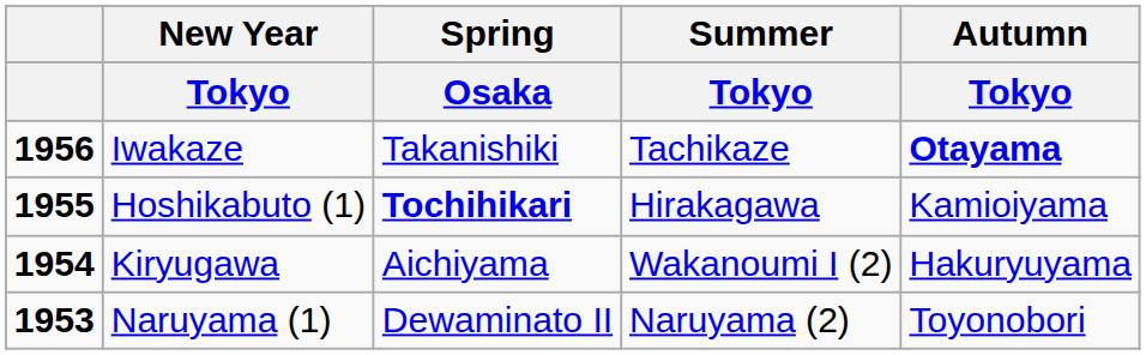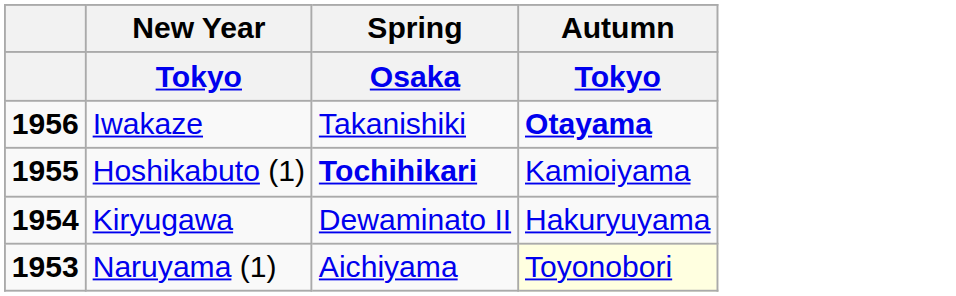 <table class="wikitable">
 <tr style="background:#efefef;">
 <th></th>
 <th>New Year</th>
 <th>Spring</th>
-<th>Summer</th>
 <th>Autumn</th>
 </tr>
 <tr>
 <th></th>
 <th><a href='#'>Tokyo</a></th>
 <th><a href='#'>Osaka</a></th>
 <th><a href='#'>Tokyo</a></th>
-<th><a href='#'>Tokyo</a></th>
 </tr>
 <tr>
 <td><strong>1956</strong></td>
 <td><a href='#'>Iwakaze</a></td>
 <td><a href='#'>Takanishiki</a></td>
-<td><a href='#'>Tachikaze</a></td>
 <td><strong><a href='#'>Otayama</a></strong></td>
 </tr>
 <tr>
 <td><strong>1955</strong></td>
 <td><a href='#'>Hoshikabuto</a> (1)</td>
 <td><strong><a href='#'>Tochihikari</a></strong></td>
-<td><a href='#'>Hirakagawa</a></td>
 <td><a href='#'>Kamioiyama</a></td>
 </tr>
 <tr>
 <td><strong>1954</strong></td>
 <td><a href='#'>Kiryugawa</a></td>
-<td><a href='#'>Aichiyama</a></td>
-<td><a href='#'>Wakanoumi I</a> (2)</td>
+<td><a href='#'>Dewaminato II</a></td>
 <td><a href='#'>Hakuryuyama</a></td>
 </tr>
 <tr>
 <td><strong>1953</strong></td>
 <td><a href='#'>Naruyama</a> (1)</td>
-<td><a href='#'>Dewaminato II</a></td>
-<td><a href='#'>Naruyama</a> (2)</td>
-<td><a href='#'>Toyonobori</a></td>
+<td><a href='#'>Aichiyama</a></td>
+<td style="background: lightyellow;"><a href='#'>Toyonobori</a></td>
 </tr>
 </table>
